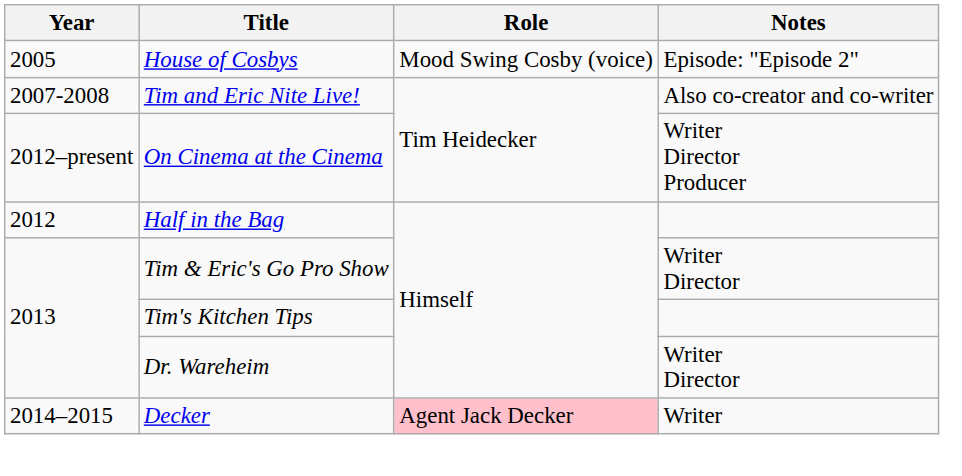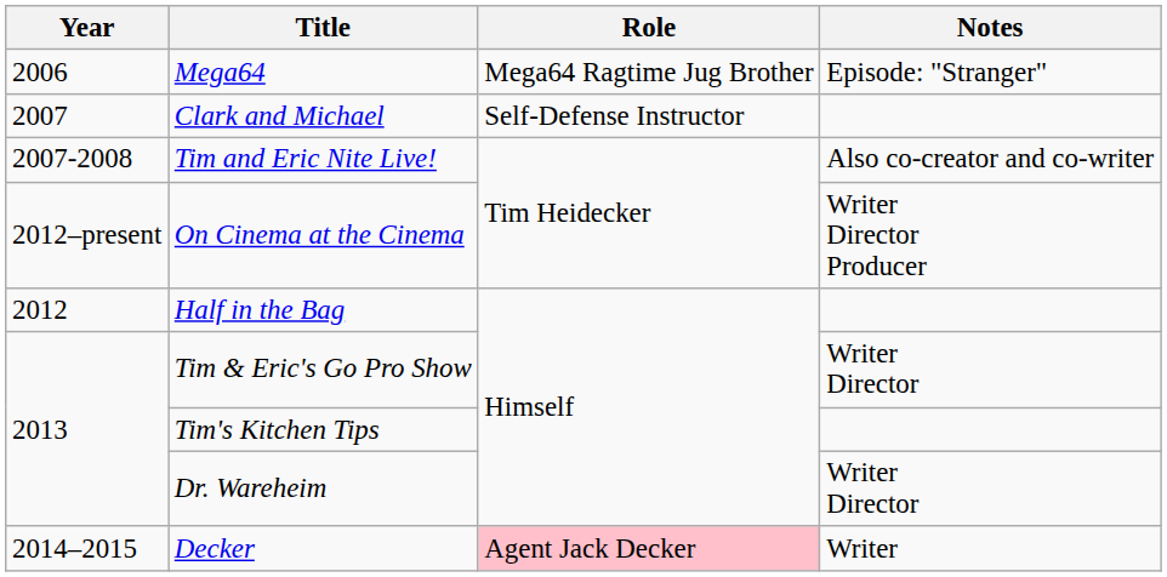 <table class="wikitable sortable">
 <tr>
 <th>Year</th>
 <th>Title</th>
 <th>Role</th>
 <th class = "unsortable">Notes</th>
 </tr>
 <tr>
-<td>2005</td>
-<td><em><a href='#'>House of Cosbys</a></em></td>
-<td>Mood Swing Cosby (voice)</td>
-<td>Episode: "Episode 2"</td>
+<td>2006</td>
+<td><em><a href='#'>Mega64</a></em></td>
+<td>Mega64 Ragtime Jug Brother</td>
+<td>Episode: "Stranger"</td>
+</tr>
+<tr>
+<td>2007</td>
+<td><em><a href='#'>Clark and Michael</a></em></td>
+<td>Self-Defense Instructor</td>
+<td></td>
 </tr>
 <tr>
 <td>2007-2008</td>
 <td><em><a href='#'>Tim and Eric Nite Live!</a></em></td>
 <td rowspan="2">Tim Heidecker</td>
 <td>Also co-creator and co-writer</td>
 </tr>
 <tr>
 <td>2012–present</td>
 <td><em><a href='#'>On Cinema at the Cinema</a></em></td>
 <td>Writer<br>Director<br>Producer</td>
 </tr>
 <tr>
 <td>2012</td>
 <td><em><a href='#'>Half in the Bag</a></em></td>
 <td rowspan="4">Himself</td>
 <td></td>
 </tr>
 <tr>
 <td rowspan="3">2013</td>
 <td><em>Tim & Eric's Go Pro Show</em></td>
 <td>Writer<br>Director</td>
 </tr>
 <tr>
 <td><em>Tim's Kitchen Tips</em></td>
 <td></td>
 </tr>
 <tr>
 <td><em>Dr. Wareheim</em></td>
 <td>Writer<br>Director</td>
 </tr>
 <tr>
 <td>2014–2015</td>
 <td><em><a href='#'>Decker</a></em></td>
 <td style="background: pink;">Agent Jack Decker</td>
 <td>Writer</td>
 </tr>
 </table>
